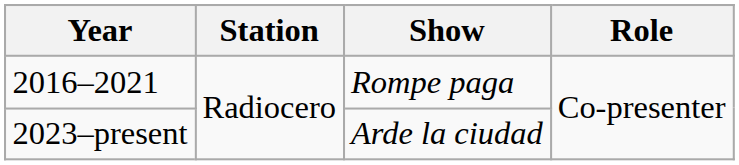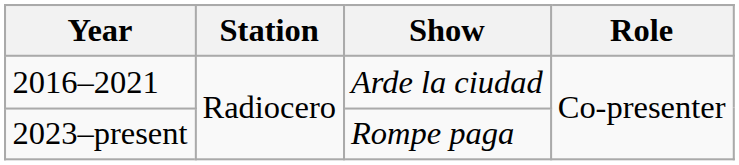 <table class="wikitable">
 <tr>
 <th>Year</th>
 <th>Station</th>
 <th>Show</th>
 <th>Role</th>
 </tr>
 <tr>
 <td>2016–2021</td>
 <td rowspan="2">Radiocero</td>
-<td><em>Rompe paga</em></td>
+<td><em>Arde la ciudad</em></td>
 <td rowspan="2">Co-presenter</td>
 </tr>
 <tr>
 <td>2023–present</td>
-<td><em>Arde la ciudad</em></td>
+<td><em>Rompe paga</em></td>
 </tr>
 </table>
